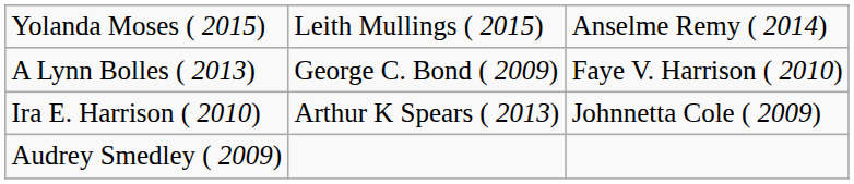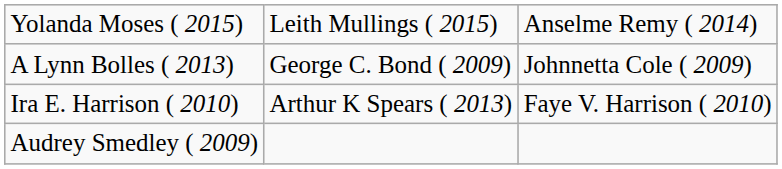 <table class="wikitable">
 <tr>
 <td>Yolanda Moses ( <em>2015</em>)</td>
 <td>Leith Mullings ( <em>2015</em>)</td>
 <td>Anselme Remy ( <em>2014</em>)</td>
 </tr>
 <tr>
 <td>A Lynn Bolles ( <em>2013</em>)</td>
 <td>George C. Bond ( <em>2009</em>)</td>
-<td>Faye V. Harrison ( <em>2010</em>)</td>
+<td>Johnnetta Cole ( <em>2009</em>)</td>
 </tr>
 <tr>
 <td>Ira E. Harrison ( <em>2010</em>)</td>
 <td>Arthur K Spears ( <em>2013</em>)</td>
-<td>Johnnetta Cole ( <em>2009</em>)</td>
+<td>Faye V. Harrison ( <em>2010</em>)</td>
 </tr>
 <tr>
 <td>Audrey Smedley ( <em>2009</em>)</td>
 <td></td>
 <td></td>
 </tr>
 </table>
